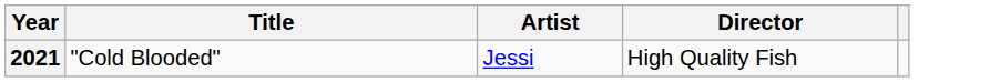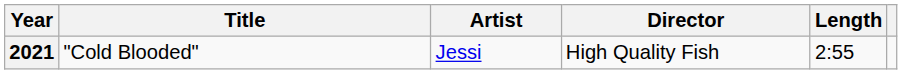 <table class="wikitable sortable plainrowheaders">
 <tr>
 <th>Year</th>
 <th style="width:18em;">Title</th>
 <th style="width:6em;">Artist</th>
 <th style="width:11.9em;">Director</th>
+<th>Length</th>
 <th scope="col" class="unsortable"></th>
 </tr>
 <tr>
 <th scope="row">2021</th>
 <td>"Cold Blooded" </td>
 <td><a href='#'>Jessi</a></td>
 <td>High Quality Fish</td>
+<td>2:55</td>
 <td style="text-align:center"></td>
 </tr>
 </table>
